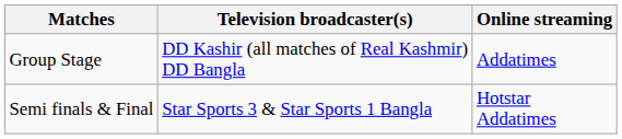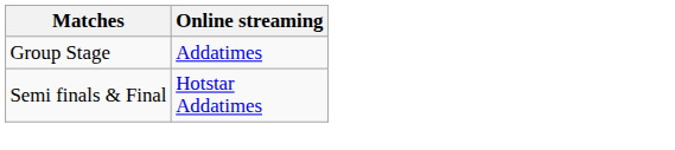 <table class="wikitable">
 <tr>
 <th>Matches</th>
-<th>Television broadcaster(s)</th>
 <th>Online streaming</th>
 </tr>
 <tr>
 <td>Group Stage</td>
-<td><a href='#'>DD Kashir</a> (all matches of <a href='#'>Real Kashmir</a>)<br> <a href='#'>DD Bangla</a></td>
 <td><a href='#'>Addatimes</a></td>
 </tr>
 <tr>
 <td>Semi finals & Final</td>
-<td><a href='#'>Star Sports 3</a> & <a href='#'>Star Sports 1 Bangla</a></td>
 <td><a href='#'>Hotstar</a><br><a href='#'>Addatimes</a></td>
 </tr>
 </table>
